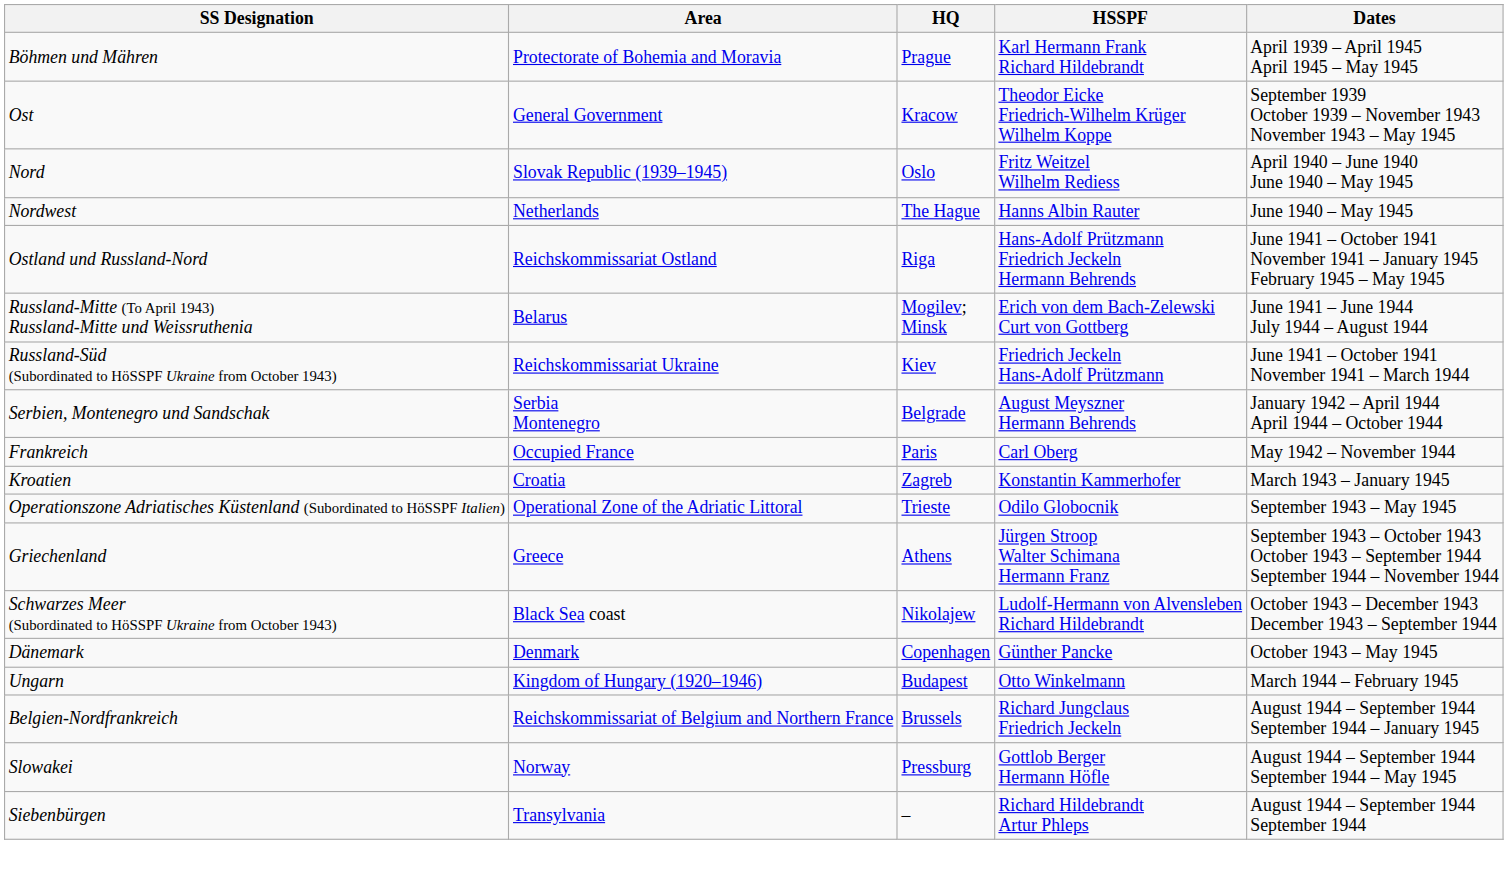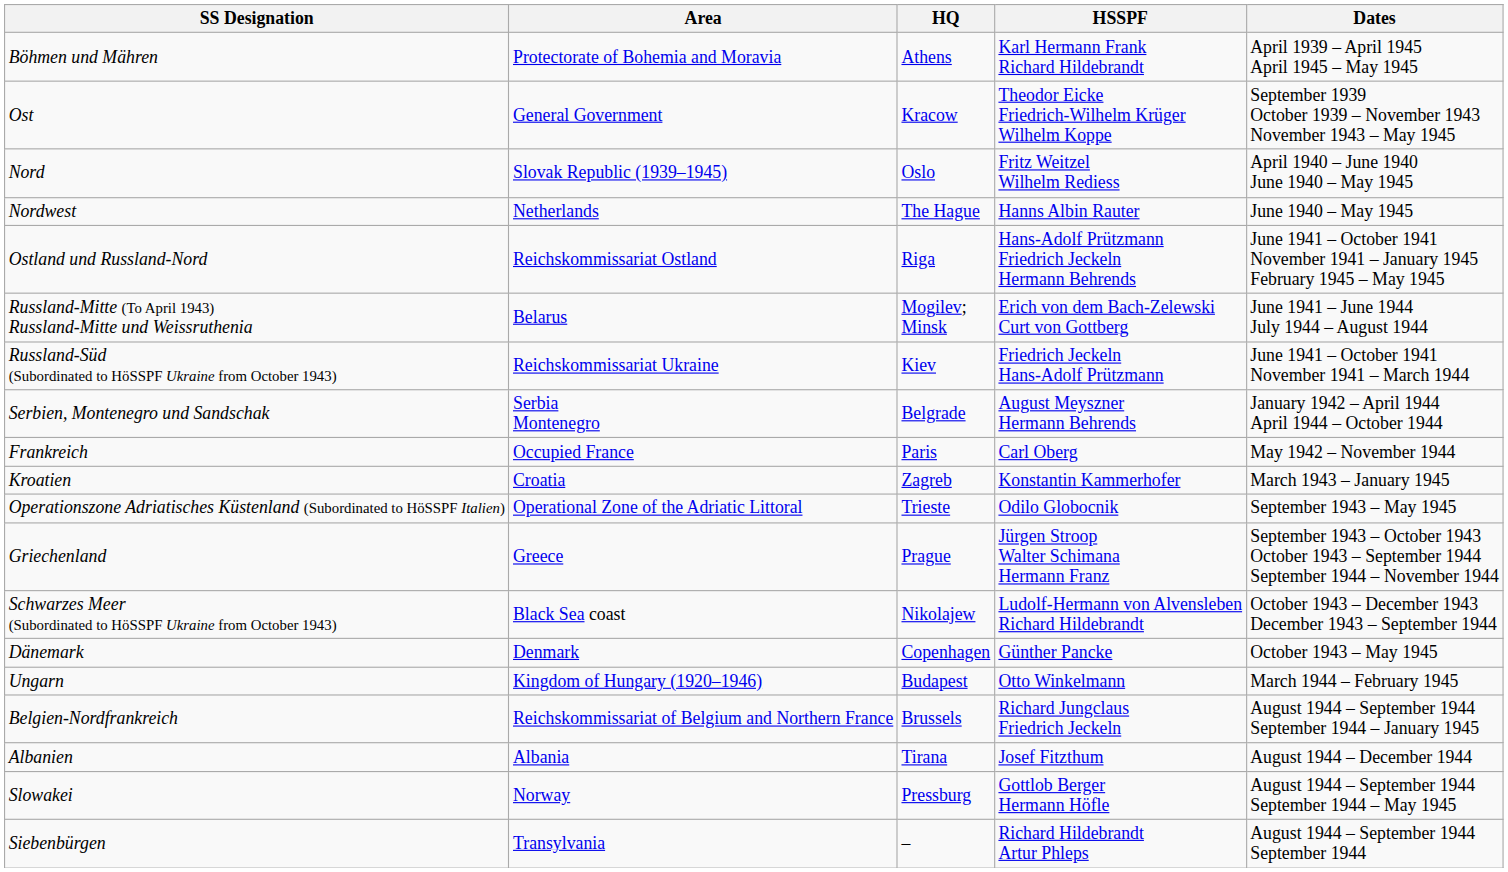 <table class="wikitable">
 <tr>
 <th>SS Designation</th>
 <th>Area</th>
 <th>HQ</th>
 <th>HSSPF</th>
 <th>Dates</th>
 </tr>
 <tr>
 <td><em>Böhmen und Mähren</em></td>
 <td><a href='#'>Protectorate of Bohemia and Moravia</a></td>
-<td><a href='#'>Prague</a></td>
+<td><a href='#'>Athens</a></td>
 <td><a href='#'>Karl Hermann Frank</a><br><a href='#'>Richard Hildebrandt</a></td>
 <td>April 1939 – April 1945<br>April 1945 – May 1945</td>
 </tr>
 <tr>
 <td><em>Ost</em></td>
 <td><a href='#'>General Government</a></td>
 <td><a href='#'>Kracow</a></td>
 <td><a href='#'>Theodor Eicke</a><br><a href='#'>Friedrich-Wilhelm Krüger</a><br><a href='#'>Wilhelm Koppe</a></td>
 <td>September 1939<br>October 1939 – November 1943<br>November 1943 – May 1945</td>
 </tr>
 <tr>
 <td><em>Nord</em></td>
 <td><a href='#'>Slovak Republic (1939–1945)</a></td>
 <td><a href='#'>Oslo</a></td>
 <td><a href='#'>Fritz Weitzel</a><br><a href='#'>Wilhelm Rediess</a></td>
 <td>April 1940 – June 1940<br>June 1940 – May 1945</td>
 </tr>
 <tr>
 <td><em>Nordwest</em></td>
 <td><a href='#'>Netherlands</a></td>
 <td><a href='#'>The Hague</a></td>
 <td><a href='#'>Hanns Albin Rauter</a></td>
 <td>June 1940 – May 1945</td>
 </tr>
 <tr>
 <td><em>Ostland und Russland-Nord</em></td>
 <td><a href='#'>Reichskommissariat Ostland</a></td>
 <td><a href='#'>Riga</a></td>
 <td><a href='#'>Hans-Adolf Prützmann</a><br><a href='#'>Friedrich Jeckeln</a><br><a href='#'>Hermann Behrends</a></td>
 <td>June 1941 – October 1941<br>November 1941 – January 1945<br>February 1945 – May 1945</td>
 </tr>
 <tr>
 <td><em>Russland-Mitte</em> <small>(To April 1943)</small><br><em>Russland-Mitte und Weissruthenia</em></td>
 <td><a href='#'>Belarus</a></td>
 <td><a href='#'>Mogilev</a>;<br><a href='#'>Minsk</a></td>
 <td><a href='#'>Erich von dem Bach-Zelewski</a><br><a href='#'>Curt von Gottberg</a></td>
 <td>June 1941 – June 1944<br>July 1944 – August 1944</td>
 </tr>
 <tr>
 <td><em>Russland-Süd</em><br><small>(Subordinated to HöSSPF <em>Ukraine</em> from October 1943)</small></td>
 <td><a href='#'>Reichskommissariat Ukraine</a></td>
 <td><a href='#'>Kiev</a></td>
 <td><a href='#'>Friedrich Jeckeln</a><br><a href='#'>Hans-Adolf Prützmann</a></td>
 <td>June 1941 – October 1941<br>November 1941 – March 1944</td>
 </tr>
 <tr>
 <td><em> Serbien, Montenegro und Sandschak</em></td>
 <td><a href='#'>Serbia</a><br><a href='#'>Montenegro</a></td>
 <td><a href='#'>Belgrade</a></td>
 <td><a href='#'>August Meyszner</a><br><a href='#'>Hermann Behrends</a></td>
 <td>January 1942 – April 1944<br>April 1944 – October 1944</td>
 </tr>
 <tr>
 <td><em>Frankreich</em></td>
 <td><a href='#'>Occupied France</a></td>
 <td><a href='#'>Paris</a></td>
 <td><a href='#'>Carl Oberg</a></td>
 <td>May 1942 – November 1944</td>
 </tr>
 <tr>
 <td><em>Kroatien</em></td>
 <td><a href='#'>Croatia</a></td>
 <td><a href='#'>Zagreb</a></td>
 <td><a href='#'>Konstantin Kammerhofer</a></td>
 <td>March 1943 – January 1945</td>
 </tr>
 <tr>
 <td><em>Operationszone Adriatisches Küstenland </em><small>(Subordinated to HöSSPF <em>Italien</em>)</small></td>
 <td><a href='#'>Operational Zone of the Adriatic Littoral</a></td>
 <td><a href='#'>Trieste</a></td>
 <td><a href='#'>Odilo Globocnik</a></td>
 <td>September 1943 – May 1945</td>
 </tr>
 <tr>
 <td><em>Griechenland</em></td>
 <td><a href='#'>Greece</a></td>
-<td><a href='#'>Athens</a></td>
+<td><a href='#'>Prague</a></td>
 <td><a href='#'>Jürgen Stroop</a><br><a href='#'>Walter Schimana</a><br><a href='#'>Hermann Franz</a></td>
 <td>September 1943 – October 1943<br>October 1943 – September 1944<br>September 1944 – November 1944</td>
 </tr>
 <tr>
 <td><em>Schwarzes Meer</em><br><small>(Subordinated to HöSSPF <em>Ukraine</em> from October 1943)</small><br></td>
 <td><a href='#'>Black Sea</a> coast</td>
 <td><a href='#'>Nikolajew</a></td>
 <td><a href='#'>Ludolf-Hermann von Alvensleben</a><br><a href='#'>Richard Hildebrandt</a></td>
 <td>October 1943 – December 1943<br>December 1943 – September 1944</td>
 </tr>
 <tr>
 <td><em>Dänemark</em></td>
 <td><a href='#'>Denmark</a></td>
 <td><a href='#'>Copenhagen</a></td>
 <td><a href='#'>Günther Pancke</a></td>
 <td>October 1943 – May 1945</td>
 </tr>
 <tr>
 <td><em>Ungarn</em></td>
 <td><a href='#'>Kingdom of Hungary (1920–1946)</a></td>
 <td><a href='#'>Budapest</a></td>
 <td><a href='#'>Otto Winkelmann</a></td>
 <td>March 1944 – February 1945</td>
 </tr>
 <tr>
 <td><em>Belgien-Nordfrankreich</em></td>
 <td><a href='#'>Reichskommissariat of Belgium and Northern France</a></td>
 <td><a href='#'>Brussels</a></td>
 <td><a href='#'>Richard Jungclaus</a><br><a href='#'>Friedrich Jeckeln</a></td>
 <td>August 1944 – September 1944<br>September 1944 – January 1945</td>
 </tr>
 <tr>
+<td><em>Albanien</em></td>
+<td><a href='#'>Albania</a></td>
+<td><a href='#'>Tirana</a></td>
+<td><a href='#'>Josef Fitzthum</a></td>
+<td>August 1944 – December 1944</td>
+</tr>
+<tr>
 <td><em>Slowakei</em></td>
 <td><a href='#'>Norway</a></td>
 <td><a href='#'>Pressburg</a></td>
 <td><a href='#'>Gottlob Berger</a><br><a href='#'>Hermann Höfle</a></td>
 <td>August 1944 – September 1944<br>September 1944 – May 1945</td>
 </tr>
 <tr>
 <td><em>Siebenbürgen</em></td>
 <td><a href='#'>Transylvania</a></td>
 <td>–</td>
 <td><a href='#'>Richard Hildebrandt</a><br> <a href='#'>Artur Phleps</a></td>
 <td>August 1944 – September 1944<br>September 1944</td>
 </tr>
 </table>
